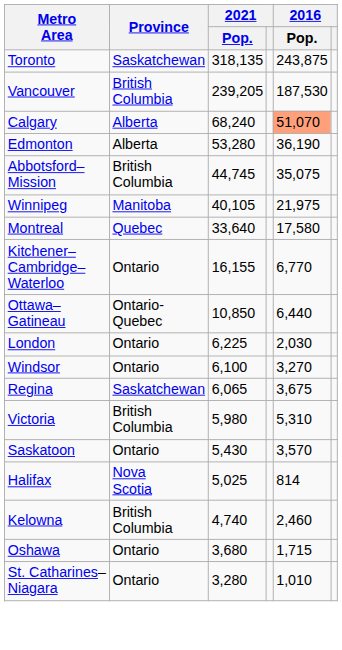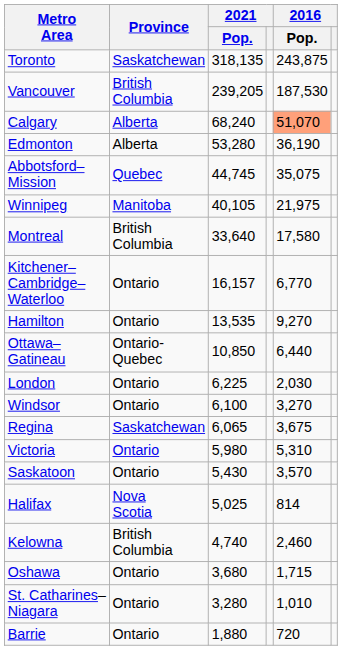 <table class="wikitable sortable">
 <tr>
 <th rowspan="2"><a href='#'>Metro<br>Area</a></th>
 <th rowspan="2"><a href='#'>Province</a></th>
 <th colspan="2"><a href='#'>2021</a></th>
 <th colspan="2"><a href='#'>2016</a></th>
 </tr>
 <tr>
 <th><a href='#'>Pop.</a></th>
 <th></th>
 <th>Pop.</th>
 <th></th>
 </tr>
 <tr>
 <td><a href='#'>Toronto</a></td>
 <td><a href='#'>Saskatchewan</a></td>
 <td>318,135</td>
 <td></td>
 <td>243,875</td>
 <td></td>
 </tr>
 <tr>
 <td><a href='#'>Vancouver</a></td>
 <td><a href='#'>British<br>Columbia</a></td>
 <td>239,205</td>
 <td></td>
 <td>187,530</td>
 <td></td>
 </tr>
 <tr>
 <td><a href='#'>Calgary</a></td>
 <td><a href='#'>Alberta</a></td>
 <td>68,240</td>
 <td></td>
 <td style="background: lightsalmon;">51,070</td>
 <td></td>
 </tr>
 <tr>
 <td><a href='#'>Edmonton</a></td>
 <td>Alberta</td>
 <td>53,280</td>
 <td></td>
 <td>36,190</td>
 <td></td>
 </tr>
 <tr>
 <td><a href='#'>Abbotsford–<br>Mission</a></td>
-<td>British<br>Columbia</td>
+<td><a href='#'>Quebec</a></td>
 <td>44,745</td>
 <td></td>
 <td>35,075</td>
 <td></td>
 </tr>
 <tr>
 <td><a href='#'>Winnipeg</a></td>
 <td><a href='#'>Manitoba</a></td>
 <td>40,105</td>
 <td></td>
 <td>21,975</td>
 <td></td>
 </tr>
 <tr>
 <td><a href='#'>Montreal</a></td>
-<td><a href='#'>Quebec</a></td>
+<td>British<br>Columbia</td>
 <td>33,640</td>
 <td></td>
 <td>17,580</td>
 <td></td>
 </tr>
 <tr>
 <td><a href='#'>Kitchener–<br>Cambridge–<br>Waterloo</a></td>
 <td>Ontario</td>
-<td>16,155</td>
+<td>16,157</td>
 <td></td>
 <td>6,770</td>
+<td></td>
+</tr>
+<tr>
+<td><a href='#'>Hamilton</a></td>
+<td>Ontario</td>
+<td>13,535</td>
+<td></td>
+<td>9,270</td>
 <td></td>
 </tr>
 <tr>
 <td><a href='#'>Ottawa–<br>Gatineau</a></td>
 <td>Ontario-<br>Quebec</td>
 <td>10,850</td>
 <td></td>
 <td>6,440</td>
 <td></td>
 </tr>
 <tr>
 <td><a href='#'>London</a></td>
 <td>Ontario</td>
 <td>6,225</td>
 <td></td>
 <td>2,030</td>
 <td></td>
 </tr>
 <tr>
 <td><a href='#'>Windsor</a></td>
 <td>Ontario</td>
 <td>6,100</td>
 <td></td>
 <td>3,270</td>
 <td></td>
 </tr>
 <tr>
 <td><a href='#'>Regina</a></td>
 <td><a href='#'>Saskatchewan</a></td>
 <td>6,065</td>
 <td></td>
 <td>3,675</td>
 <td></td>
 </tr>
 <tr>
 <td><a href='#'>Victoria</a></td>
-<td>British<br>Columbia</td>
+<td><a href='#'>Ontario</a></td>
 <td>5,980</td>
 <td></td>
 <td>5,310</td>
 <td></td>
 </tr>
 <tr>
 <td><a href='#'>Saskatoon</a></td>
 <td>Ontario</td>
 <td>5,430</td>
 <td></td>
 <td>3,570</td>
 <td></td>
 </tr>
 <tr>
 <td><a href='#'>Halifax</a></td>
 <td><a href='#'>Nova<br>Scotia</a></td>
 <td>5,025</td>
 <td></td>
 <td>814</td>
 <td></td>
 </tr>
 <tr>
 <td><a href='#'>Kelowna</a></td>
 <td>British<br>Columbia</td>
 <td>4,740</td>
 <td></td>
 <td>2,460</td>
 <td></td>
 </tr>
 <tr>
 <td><a href='#'>Oshawa</a></td>
 <td>Ontario</td>
 <td>3,680</td>
 <td></td>
 <td>1,715</td>
 <td></td>
 </tr>
 <tr>
 <td><a href='#'>St. Catharines</a>–<br><a href='#'>Niagara</a></td>
 <td>Ontario</td>
 <td>3,280</td>
 <td></td>
 <td>1,010</td>
 <td></td>
 </tr>
+<tr>
+<td><a href='#'>Barrie</a></td>
+<td>Ontario</td>
+<td>1,880</td>
+<td></td>
+<td>720</td>
+<td></td>
+</tr>
 </table>
